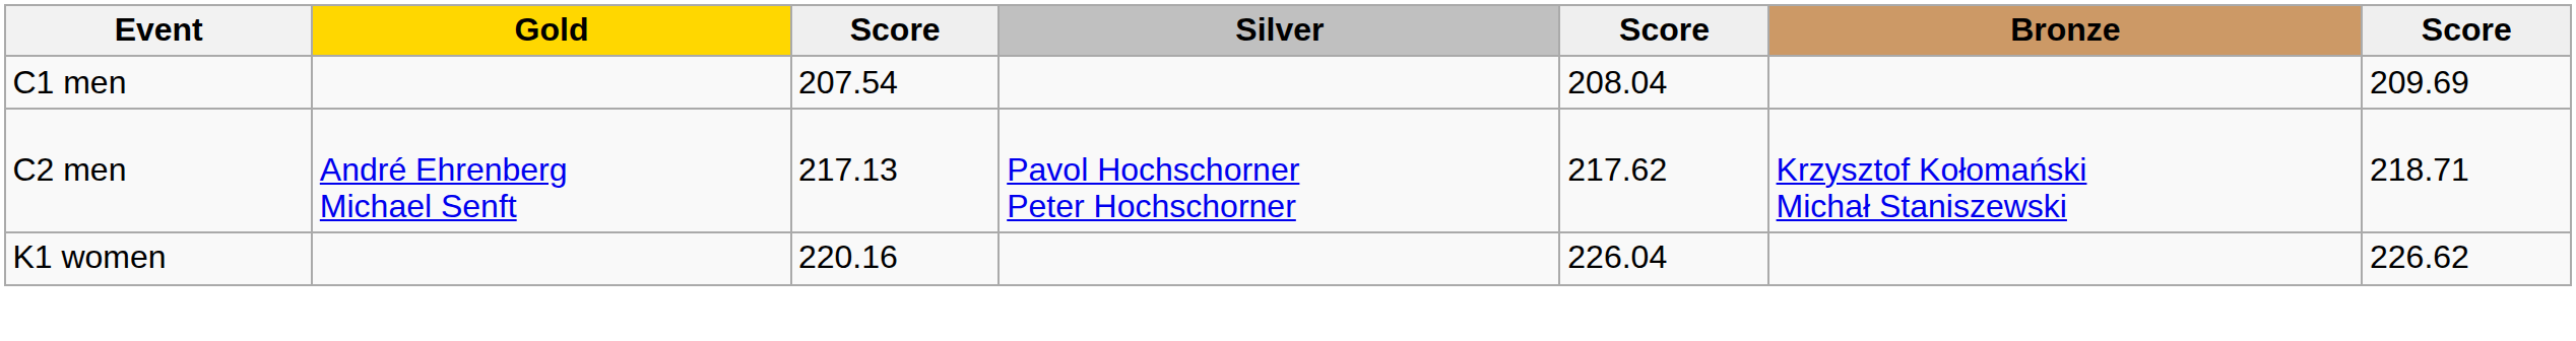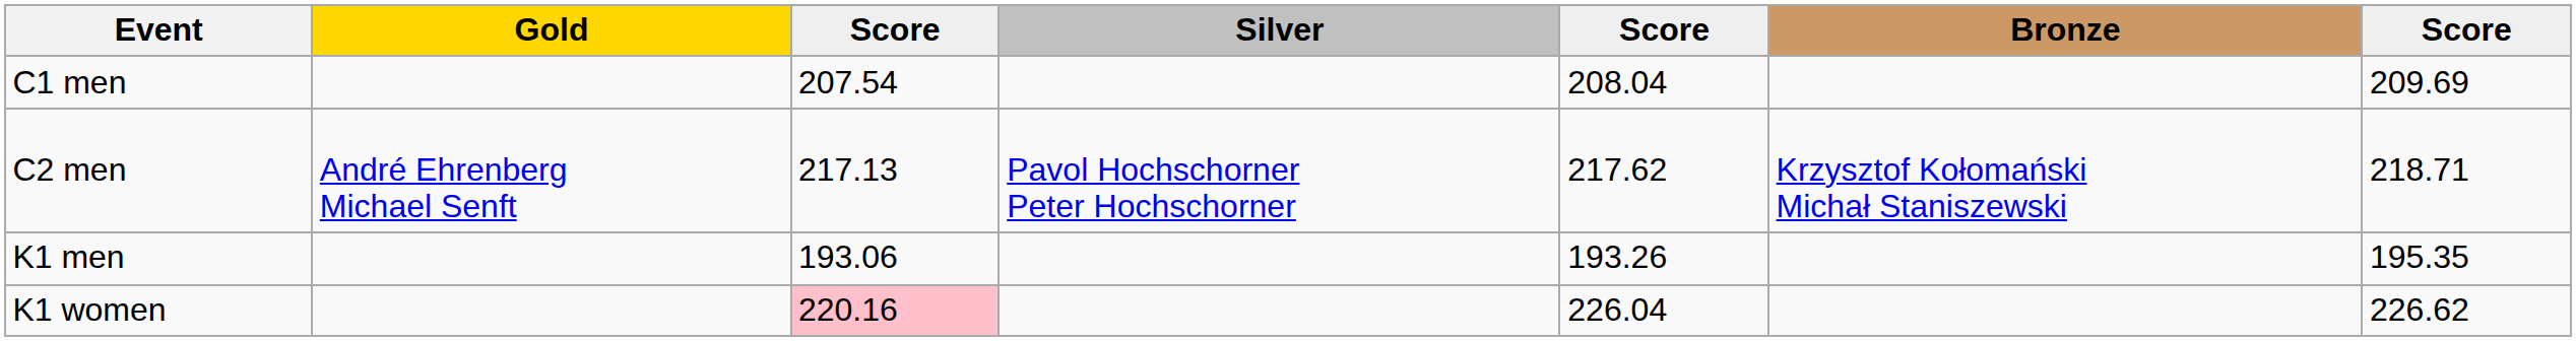 <table class="wikitable" width=100%>
 <tr>
 <th>Event</th>
 <td align=center bgcolor="gold"><strong>Gold</strong></td>
 <td align=center bgcolor="EFEFEF"><strong>Score</strong></td>
 <td align=center bgcolor="silver"><strong>Silver</strong></td>
 <td align=center bgcolor="EFEFEF"><strong>Score</strong></td>
 <td align=center bgcolor="CC9966"><strong>Bronze</strong></td>
 <td align=center bgcolor="EFEFEF"><strong>Score</strong></td>
 </tr>
 <tr>
 <td>C1 men</td>
 <td></td>
 <td>207.54</td>
 <td></td>
 <td>208.04</td>
 <td></td>
 <td>209.69</td>
 </tr>
 <tr>
 <td>C2 men</td>
 <td><br><a href='#'>André Ehrenberg</a><br><a href='#'>Michael Senft</a></td>
 <td>217.13</td>
 <td><br><a href='#'>Pavol Hochschorner</a><br><a href='#'>Peter Hochschorner</a></td>
 <td>217.62</td>
 <td><br><a href='#'>Krzysztof Kołomański</a><br><a href='#'>Michał Staniszewski</a></td>
 <td>218.71</td>
 </tr>
 <tr>
+<td>K1 men</td>
+<td></td>
+<td>193.06</td>
+<td></td>
+<td>193.26</td>
+<td></td>
+<td>195.35</td>
+</tr>
+<tr>
 <td>K1 women</td>
 <td></td>
-<td>220.16</td>
+<td style="background: pink;">220.16</td>
 <td></td>
 <td>226.04</td>
 <td></td>
 <td>226.62</td>
 </tr>
 </table>
